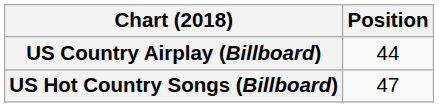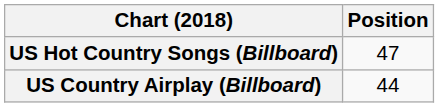 <table class="wikitable sortable plainrowheaders" style="text-align:center">
 <tr>
 <th scope="col">Chart (2018)</th>
 <th scope="col">Position</th>
 </tr>
 <tr>
+<th scope="row">US Hot Country Songs (<em>Billboard</em>)</th>
+<td>47</td>
+</tr>
+<tr>
 <th scope="row">US Country Airplay (<em>Billboard</em>)</th>
 <td>44</td>
 </tr>
-<tr>
-<th scope="row">US Hot Country Songs (<em>Billboard</em>)</th>
-<td>47</td>
-</tr>
 </table>
